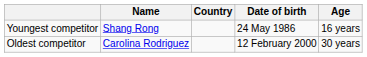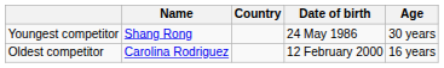 <table class="wikitable">
 <tr>
 <th></th>
 <th>Name</th>
 <th>Country</th>
 <th>Date of birth</th>
 <th>Age</th>
 </tr>
 <tr>
 <td>Youngest competitor</td>
 <td><a href='#'>Shang Rong</a></td>
 <td></td>
 <td>24 May 1986</td>
-<td>16 years</td>
+<td>30 years</td>
 </tr>
 <tr>
 <td>Oldest competitor</td>
 <td><a href='#'>Carolina Rodriguez</a></td>
 <td></td>
 <td>12 February 2000</td>
-<td>30 years</td>
+<td>16 years</td>
 </tr>
 </table>
